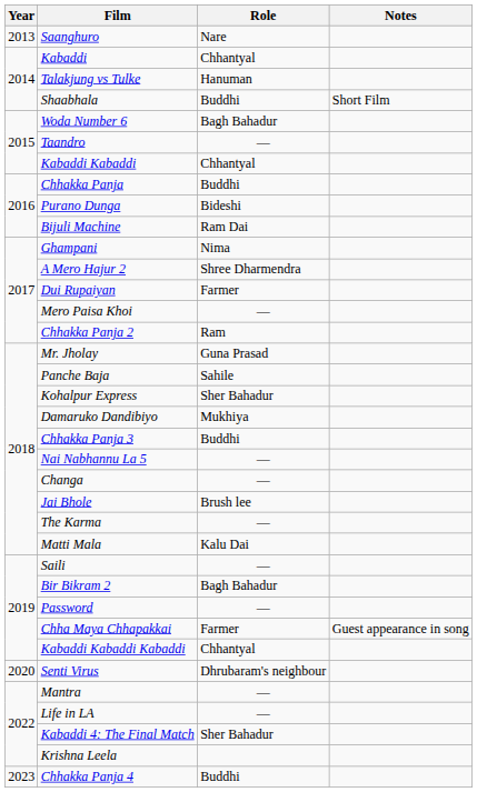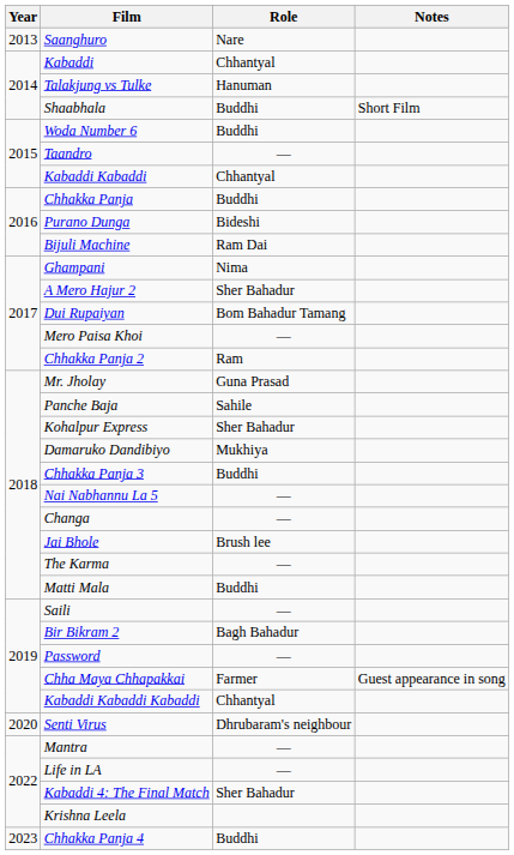 <table class="wikitable">
 <tr style="background:#ccc; text-align:center;">
 <th style="background: #apple;">Year</th>
 <th style="background: #apple;">Film</th>
 <th style="background: #apple;">Role</th>
 <th style="background: #apple;">Notes</th>
 </tr>
 <tr>
 <td>2013</td>
 <td><em><a href='#'>Saanghuro</a></em></td>
 <td>Nare</td>
 <td></td>
 </tr>
 <tr>
 <td rowspan="3">2014</td>
 <td><em><a href='#'>Kabaddi</a></em></td>
 <td>Chhantyal</td>
 <td></td>
 </tr>
 <tr>
 <td><em><a href='#'>Talakjung vs Tulke</a></em></td>
 <td>Hanuman</td>
 <td></td>
 </tr>
 <tr>
 <td><em>Shaabhala</em></td>
 <td>Buddhi</td>
 <td>Short Film</td>
 </tr>
 <tr>
 <td rowspan="3">2015</td>
 <td><em><a href='#'>Woda Number 6</a></em></td>
-<td>Bagh Bahadur</td>
+<td>Buddhi</td>
 <td></td>
 </tr>
 <tr>
 <td><em><a href='#'>Taandro</a></em></td>
 <td style="text-align: center;">—</td>
 <td></td>
 </tr>
 <tr>
 <td><em><a href='#'>Kabaddi Kabaddi</a></em></td>
 <td>Chhantyal</td>
 <td></td>
 </tr>
 <tr>
 <td rowspan="3">2016</td>
 <td><em><a href='#'>Chhakka Panja</a></em></td>
 <td>Buddhi</td>
 <td></td>
 </tr>
 <tr>
 <td><em><a href='#'>Purano Dunga</a></em></td>
 <td>Bideshi</td>
 <td></td>
 </tr>
 <tr>
 <td><em><a href='#'>Bijuli Machine</a></em></td>
 <td>Ram Dai</td>
 <td></td>
 </tr>
 <tr>
 <td rowspan="5">2017</td>
 <td><em><a href='#'>Ghampani</a></em></td>
 <td>Nima</td>
 <td></td>
 </tr>
 <tr>
 <td><em><a href='#'>A Mero Hajur 2</a></em></td>
-<td>Shree Dharmendra</td>
+<td>Sher Bahadur</td>
 <td></td>
 </tr>
 <tr>
 <td><em><a href='#'>Dui Rupaiyan</a></em></td>
-<td>Farmer</td>
+<td>Bom Bahadur Tamang</td>
 <td></td>
 </tr>
 <tr>
 <td><em>Mero Paisa Khoi</em></td>
 <td style="text-align: center;">—</td>
 <td></td>
 </tr>
 <tr>
 <td><em><a href='#'>Chhakka Panja 2</a></em></td>
 <td>Ram</td>
 <td></td>
 </tr>
 <tr>
 <td rowspan="10">2018</td>
 <td><em>Mr. Jholay</em></td>
 <td>Guna Prasad</td>
 <td></td>
 </tr>
 <tr>
 <td><em>Panche Baja</em></td>
 <td>Sahile</td>
 <td></td>
 </tr>
 <tr>
 <td><em>Kohalpur Express</em></td>
 <td>Sher Bahadur</td>
 <td></td>
 </tr>
 <tr>
 <td><em>Damaruko Dandibiyo</em></td>
 <td>Mukhiya</td>
 <td></td>
 </tr>
 <tr>
 <td><em><a href='#'>Chhakka Panja 3</a></em></td>
 <td>Buddhi</td>
 <td></td>
 </tr>
 <tr>
 <td><em><a href='#'>Nai Nabhannu La 5</a></em></td>
 <td style="text-align: center;">—</td>
 <td></td>
 </tr>
 <tr>
 <td><em>Changa</em></td>
 <td style="text-align: center;">—</td>
 <td></td>
 </tr>
 <tr>
 <td><em><a href='#'>Jai Bhole</a></em></td>
 <td>Brush lee</td>
 <td></td>
 </tr>
 <tr>
 <td><em>The Karma</em></td>
 <td style="text-align: center;">—</td>
 <td></td>
 </tr>
 <tr>
 <td><em>Matti Mala</em></td>
-<td>Kalu Dai</td>
+<td>Buddhi</td>
 <td></td>
 </tr>
 <tr>
 <td rowspan="5">2019</td>
 <td><em>Saili</em></td>
 <td style="text-align: center;">—</td>
 <td></td>
 </tr>
 <tr>
 <td><em><a href='#'>Bir Bikram 2</a></em></td>
 <td>Bagh Bahadur</td>
 <td></td>
 </tr>
 <tr>
 <td><em><a href='#'>Password</a></em></td>
 <td style="text-align: center;">—</td>
 <td></td>
 </tr>
 <tr>
 <td><em><a href='#'>Chha Maya Chhapakkai</a></em></td>
 <td>Farmer</td>
 <td>Guest appearance in song</td>
 </tr>
 <tr>
 <td><em><a href='#'>Kabaddi Kabaddi Kabaddi</a></em></td>
 <td>Chhantyal</td>
 <td></td>
 </tr>
 <tr>
 <td>2020</td>
 <td><em><a href='#'>Senti Virus</a></em></td>
 <td>Dhrubaram's neighbour</td>
 <td></td>
 </tr>
 <tr>
 <td rowspan="4">2022</td>
 <td><em>Mantra</em></td>
 <td style="text-align: center;">—</td>
 <td></td>
 </tr>
 <tr>
 <td><em>Life in LA</em></td>
 <td style="text-align: center;">—</td>
 <td></td>
 </tr>
 <tr>
 <td><em><a href='#'>Kabaddi 4: The Final Match</a></em></td>
 <td>Sher Bahadur</td>
 <td></td>
 </tr>
 <tr>
 <td><em>Krishna Leela</em></td>
 <td></td>
 <td></td>
 </tr>
 <tr>
 <td>2023</td>
 <td><em><a href='#'>Chhakka Panja 4</a></em></td>
 <td>Buddhi</td>
 <td></td>
 </tr>
 </table>
